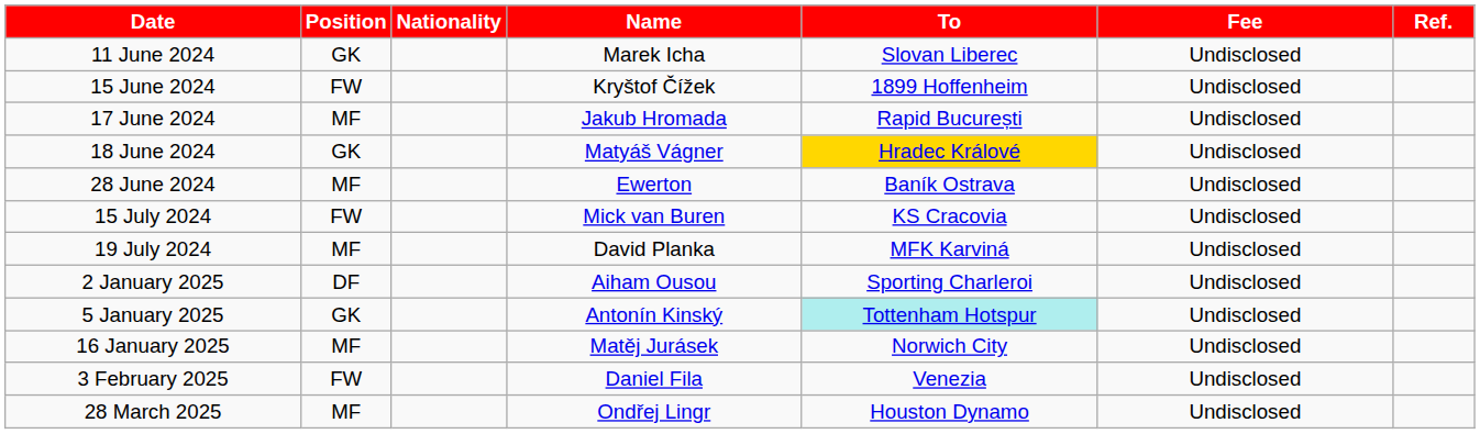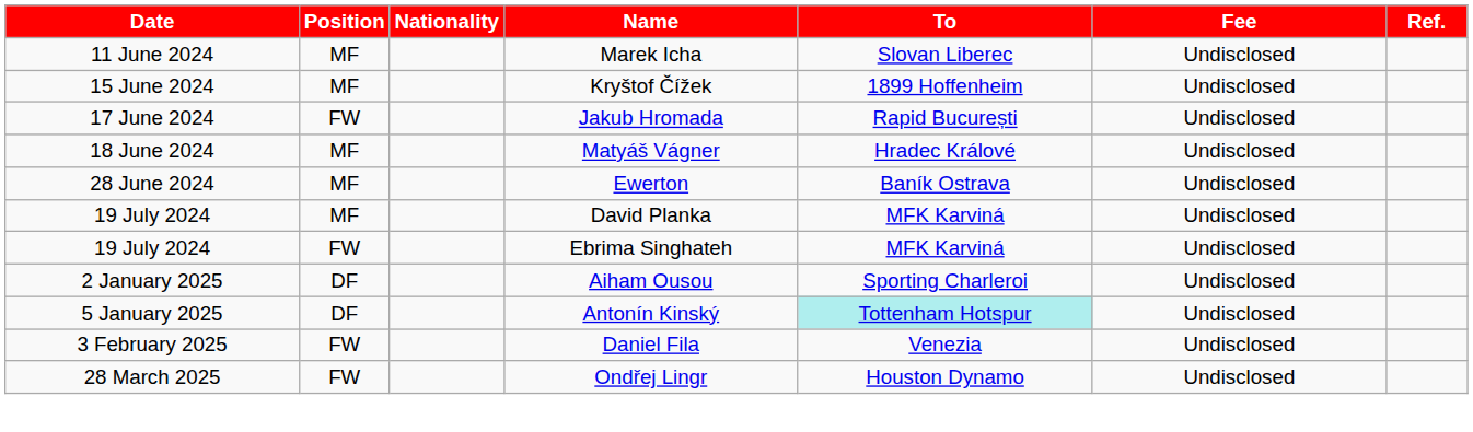 <table class="wikitable"  style="text-align:center; font-size:90%; ">
 <tr>
 <th style="background:#ff0000; color:white; width:200px;">Date</th>
 <th style="background:#ff0000; color:white; width:50px;">Position</th>
 <th style="background:#ff0000; color:white; width:50px;">Nationality</th>
 <th style="background:#ff0000; color:white; width:200px;">Name</th>
 <th style="background:#ff0000; color:white; width:200px;">To</th>
 <th style="background:#ff0000; color:white; width:200px;">Fee</th>
 <th style="background:#ff0000; color:white; width:50px;">Ref.</th>
 </tr>
 <tr>
 <td>11 June 2024</td>
-<td>GK</td>
+<td>MF</td>
 <td></td>
 <td>Marek Icha</td>
 <td><a href='#'>Slovan Liberec</a></td>
 <td>Undisclosed</td>
 <td></td>
 </tr>
 <tr>
 <td>15 June 2024</td>
-<td>FW</td>
+<td>MF</td>
 <td></td>
 <td>Kryštof Čížek</td>
 <td><a href='#'>1899 Hoffenheim</a></td>
 <td>Undisclosed</td>
 <td></td>
 </tr>
 <tr>
 <td>17 June 2024</td>
-<td>MF</td>
+<td>FW</td>
 <td></td>
 <td><a href='#'>Jakub Hromada</a></td>
 <td><a href='#'>Rapid București</a></td>
 <td>Undisclosed</td>
 <td></td>
 </tr>
 <tr>
 <td>18 June 2024</td>
-<td>GK</td>
+<td>MF</td>
 <td></td>
 <td><a href='#'>Matyáš Vágner</a></td>
-<td style="background: gold;"><a href='#'>Hradec Králové</a></td>
+<td><a href='#'>Hradec Králové</a></td>
 <td>Undisclosed</td>
 <td></td>
 </tr>
 <tr>
 <td>28 June 2024</td>
 <td>MF</td>
 <td></td>
 <td><a href='#'>Ewerton</a></td>
 <td><a href='#'>Baník Ostrava</a></td>
 <td>Undisclosed</td>
 <td></td>
 </tr>
 <tr>
-<td>15 July 2024</td>
-<td>FW</td>
+<td>19 July 2024</td>
+<td>MF</td>
 <td></td>
-<td><a href='#'>Mick van Buren</a></td>
-<td><a href='#'>KS Cracovia</a></td>
+<td>David Planka</td>
+<td><a href='#'>MFK Karviná</a></td>
 <td>Undisclosed</td>
 <td></td>
 </tr>
 <tr>
 <td>19 July 2024</td>
-<td>MF</td>
+<td>FW</td>
 <td></td>
-<td>David Planka</td>
+<td>Ebrima Singhateh</td>
 <td><a href='#'>MFK Karviná</a></td>
 <td>Undisclosed</td>
 <td></td>
 </tr>
 <tr>
 <td>2 January 2025</td>
 <td>DF</td>
 <td></td>
 <td><a href='#'>Aiham Ousou</a></td>
 <td><a href='#'>Sporting Charleroi</a></td>
 <td>Undisclosed</td>
 <td></td>
 </tr>
 <tr>
 <td>5 January 2025</td>
-<td>GK</td>
+<td>DF</td>
 <td></td>
 <td><a href='#'>Antonín Kinský</a></td>
 <td style="background: paleturquoise;"><a href='#'>Tottenham Hotspur</a></td>
-<td>Undisclosed</td>
-<td></td>
-</tr>
-<tr>
-<td>16 January 2025</td>
-<td>MF</td>
-<td></td>
-<td><a href='#'>Matěj Jurásek</a></td>
-<td><a href='#'>Norwich City</a></td>
 <td>Undisclosed</td>
 <td></td>
 </tr>
 <tr>
 <td>3 February 2025</td>
 <td>FW</td>
 <td></td>
 <td><a href='#'>Daniel Fila</a></td>
 <td><a href='#'>Venezia</a></td>
 <td>Undisclosed</td>
 <td></td>
 </tr>
 <tr>
 <td>28 March 2025</td>
-<td>MF</td>
+<td>FW</td>
 <td></td>
 <td><a href='#'>Ondřej Lingr</a></td>
 <td><a href='#'>Houston Dynamo</a></td>
 <td>Undisclosed</td>
 <td></td>
 </tr>
 </table>
